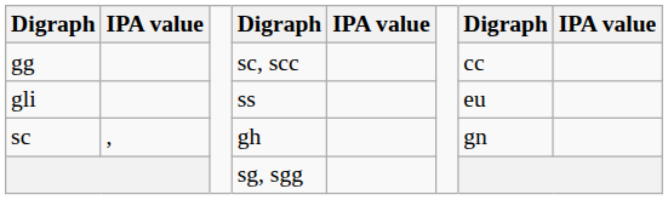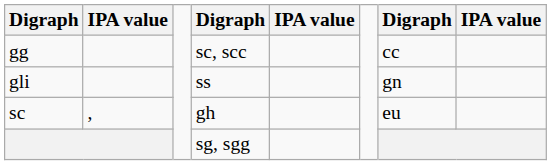 <table class="wikitable">
 <tr>
 <th scope="col">Digraph</th>
 <th scope="col">IPA value</th>
 <td rowspan="8" style="border-top: none; border-bottom: none; background-color: transparent; width: 0.5em;"></td>
 <th scope="col">Digraph</th>
 <th scope="col">IPA value</th>
 <td rowspan="8" style="border-top: none; border-bottom: none; background-color: transparent; width: 0.5em;"></td>
 <th scope="col">Digraph</th>
 <th scope="col">IPA value</th>
 </tr>
 <tr>
 <td>gg</td>
 <td></td>
 <td>sc, scc</td>
 <td></td>
 <td>cc</td>
 <td></td>
 </tr>
 <tr>
 <td>gli</td>
 <td></td>
 <td>ss</td>
 <td></td>
-<td>eu</td>
+<td>gn</td>
 <td></td>
 </tr>
 <tr>
 <td>sc</td>
 <td>, </td>
 <td>gh</td>
 <td></td>
-<td>gn</td>
+<td>eu</td>
 <td></td>
 </tr>
 <tr>
 <th colspan=2></th>
 <td>sg, sgg</td>
 <td></td>
 <th colspan=2></th>
 </tr>
 </table>
